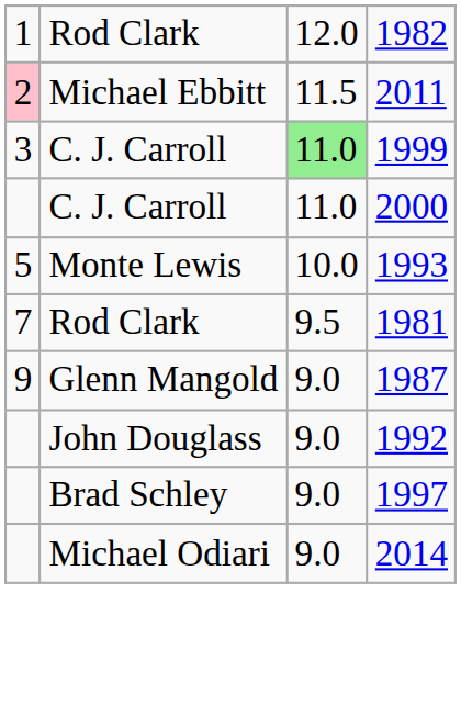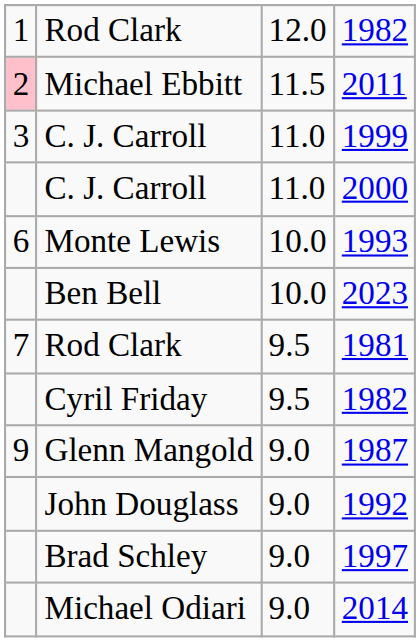 <table class="wikitable">
 <tr>
 </tr>
 <tr>
 <td>1</td>
 <td>Rod Clark</td>
 <td>12.0</td>
 <td><a href='#'>1982</a></td>
 </tr>
 <tr>
 <td style="background: pink;">2</td>
 <td>Michael Ebbitt</td>
 <td>11.5</td>
 <td><a href='#'>2011</a></td>
 </tr>
 <tr>
 <td>3</td>
 <td>C. J. Carroll</td>
-<td style="background: lightgreen;">11.0</td>
+<td>11.0</td>
 <td><a href='#'>1999</a></td>
 </tr>
 <tr>
 <td></td>
 <td>C. J. Carroll</td>
 <td>11.0</td>
 <td><a href='#'>2000</a></td>
 </tr>
 <tr>
-<td>5</td>
+<td>6</td>
 <td>Monte Lewis</td>
 <td>10.0</td>
 <td><a href='#'>1993</a></td>
+</tr>
+<tr>
+<td></td>
+<td>Ben Bell</td>
+<td>10.0</td>
+<td><a href='#'>2023</a></td>
 </tr>
 <tr>
 <td>7</td>
 <td>Rod Clark</td>
 <td>9.5</td>
 <td><a href='#'>1981</a></td>
+</tr>
+<tr>
+<td></td>
+<td>Cyril Friday</td>
+<td>9.5</td>
+<td><a href='#'>1982</a></td>
 </tr>
 <tr>
 <td>9</td>
 <td>Glenn Mangold</td>
 <td>9.0</td>
 <td><a href='#'>1987</a></td>
 </tr>
 <tr>
 <td></td>
 <td>John Douglass</td>
 <td>9.0</td>
 <td><a href='#'>1992</a></td>
 </tr>
 <tr>
 <td></td>
 <td>Brad Schley</td>
 <td>9.0</td>
 <td><a href='#'>1997</a></td>
 </tr>
 <tr>
 <td></td>
 <td>Michael Odiari</td>
 <td>9.0</td>
 <td><a href='#'>2014</a></td>
 </tr>
 </table>
